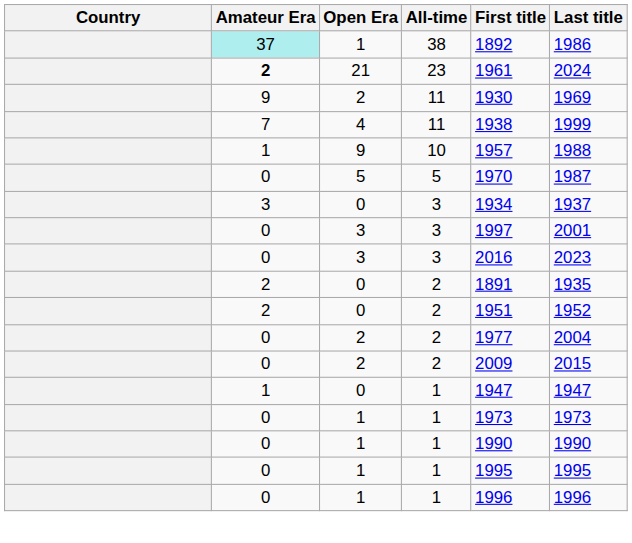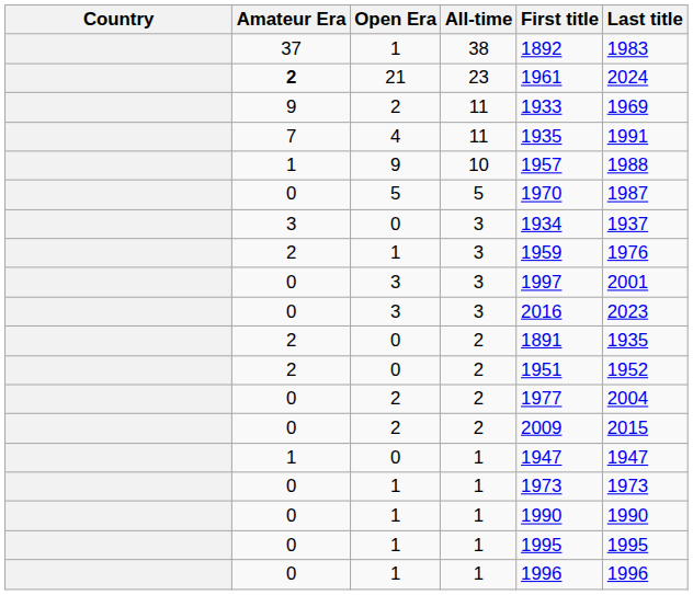 <table class="sortable wikitable plainrowheaders">
 <tr>
 <th scope=col width="190">Country</th>
 <th scope=col>Amateur Era</th>
 <th scope=col>Open Era</th>
 <th scope=col>All-time</th>
 <th scope=col>First title</th>
 <th scope=col>Last title</th>
 </tr>
 <tr>
 <th scope=row></th>
-<td style="background: paleturquoise; text-align: center;">37</td>
+<td style="text-align: center;">37</td>
 <td style="text-align: center;">1</td>
 <td style="text-align: center;">38</td>
 <td><a href='#'>1892</a></td>
-<td><a href='#'>1986</a></td>
+<td><a href='#'>1983</a></td>
 </tr>
 <tr>
 <th scope=row></th>
 <td style="text-align: center;"><strong>2</strong></td>
 <td style="text-align: center;">21</td>
 <td style="text-align: center;">23</td>
 <td><a href='#'>1961</a></td>
 <td><a href='#'>2024</a></td>
 </tr>
 <tr>
 <th scope=row></th>
 <td style="text-align: center;">9</td>
 <td style="text-align: center;">2</td>
 <td style="text-align: center;">11</td>
-<td><a href='#'>1930</a></td>
+<td><a href='#'>1933</a></td>
 <td><a href='#'>1969</a></td>
 </tr>
 <tr>
 <th scope=row></th>
 <td style="text-align: center;">7</td>
 <td style="text-align: center;">4</td>
 <td style="text-align: center;">11</td>
-<td><a href='#'>1938</a></td>
-<td><a href='#'>1999</a></td>
+<td><a href='#'>1935</a></td>
+<td><a href='#'>1991</a></td>
 </tr>
 <tr>
 <th scope=row></th>
 <td style="text-align: center;">1</td>
 <td style="text-align: center;">9</td>
 <td style="text-align: center;">10</td>
 <td><a href='#'>1957</a></td>
 <td><a href='#'>1988</a></td>
 </tr>
 <tr>
 <th scope=row><em></em></th>
 <td align="center">0</td>
 <td align="center">5</td>
 <td align="center">5</td>
 <td><a href='#'>1970</a></td>
 <td><a href='#'>1987</a></td>
 </tr>
 <tr>
 <th scope=row></th>
 <td style="text-align: center;">3</td>
 <td style="text-align: center;">0</td>
 <td style="text-align: center;">3</td>
 <td><a href='#'>1934</a></td>
 <td><a href='#'>1937</a></td>
+</tr>
+<tr>
+<th scope=row></th>
+<td style="text-align: center;">2</td>
+<td style="text-align: center;">1</td>
+<td style="text-align: center;">3</td>
+<td><a href='#'>1959</a></td>
+<td><a href='#'>1976</a></td>
 </tr>
 <tr>
 <th scope=row></th>
 <td style="text-align: center;">0</td>
 <td style="text-align: center;">3</td>
 <td style="text-align: center;">3</td>
 <td><a href='#'>1997</a></td>
 <td><a href='#'>2001</a></td>
 </tr>
 <tr>
 <th scope=row></th>
 <td style="text-align: center;">0</td>
 <td style="text-align: center;">3</td>
 <td style="text-align: center;">3</td>
 <td><a href='#'>2016</a></td>
 <td><a href='#'>2023</a></td>
 </tr>
 <tr>
 <th scope=row></th>
 <td style="text-align: center;">2</td>
 <td style="text-align: center;">0</td>
 <td style="text-align: center;">2</td>
 <td><a href='#'>1891</a></td>
 <td><a href='#'>1935</a></td>
 </tr>
 <tr>
 <th scope=row></th>
 <td style="text-align: center;">2</td>
 <td style="text-align: center;">0</td>
 <td style="text-align: center;">2</td>
 <td><a href='#'>1951</a></td>
 <td><a href='#'>1952</a></td>
 </tr>
 <tr>
 <th scope=row></th>
 <td style="text-align: center;">0</td>
 <td style="text-align: center;">2</td>
 <td style="text-align: center;">2</td>
 <td><a href='#'>1977</a></td>
 <td><a href='#'>2004</a></td>
 </tr>
 <tr>
 <th scope=row></th>
 <td style="text-align: center;">0</td>
 <td style="text-align: center;">2</td>
 <td style="text-align: center;">2</td>
 <td><a href='#'>2009</a></td>
 <td><a href='#'>2015</a></td>
 </tr>
 <tr>
 <th scope=row></th>
 <td style="text-align: center;">1</td>
 <td style="text-align: center;">0</td>
 <td style="text-align: center;">1</td>
 <td><a href='#'>1947</a></td>
 <td><a href='#'>1947</a></td>
 </tr>
 <tr>
 <th scope=row></th>
 <td style="text-align: center;">0</td>
 <td style="text-align: center;">1</td>
 <td style="text-align: center;">1</td>
 <td><a href='#'>1973</a></td>
 <td><a href='#'>1973</a></td>
 </tr>
 <tr>
 <th scope=row></th>
 <td style="text-align: center;">0</td>
 <td style="text-align: center;">1</td>
 <td style="text-align: center;">1</td>
 <td><a href='#'>1990</a></td>
 <td><a href='#'>1990</a></td>
 </tr>
 <tr>
 <th scope=row></th>
 <td style="text-align: center;">0</td>
 <td style="text-align: center;">1</td>
 <td style="text-align: center;">1</td>
 <td><a href='#'>1995</a></td>
 <td><a href='#'>1995</a></td>
 </tr>
 <tr>
 <th scope=row></th>
 <td style="text-align: center;">0</td>
 <td style="text-align: center;">1</td>
 <td style="text-align: center;">1</td>
 <td><a href='#'>1996</a></td>
 <td><a href='#'>1996</a></td>
 </tr>
 </table>
